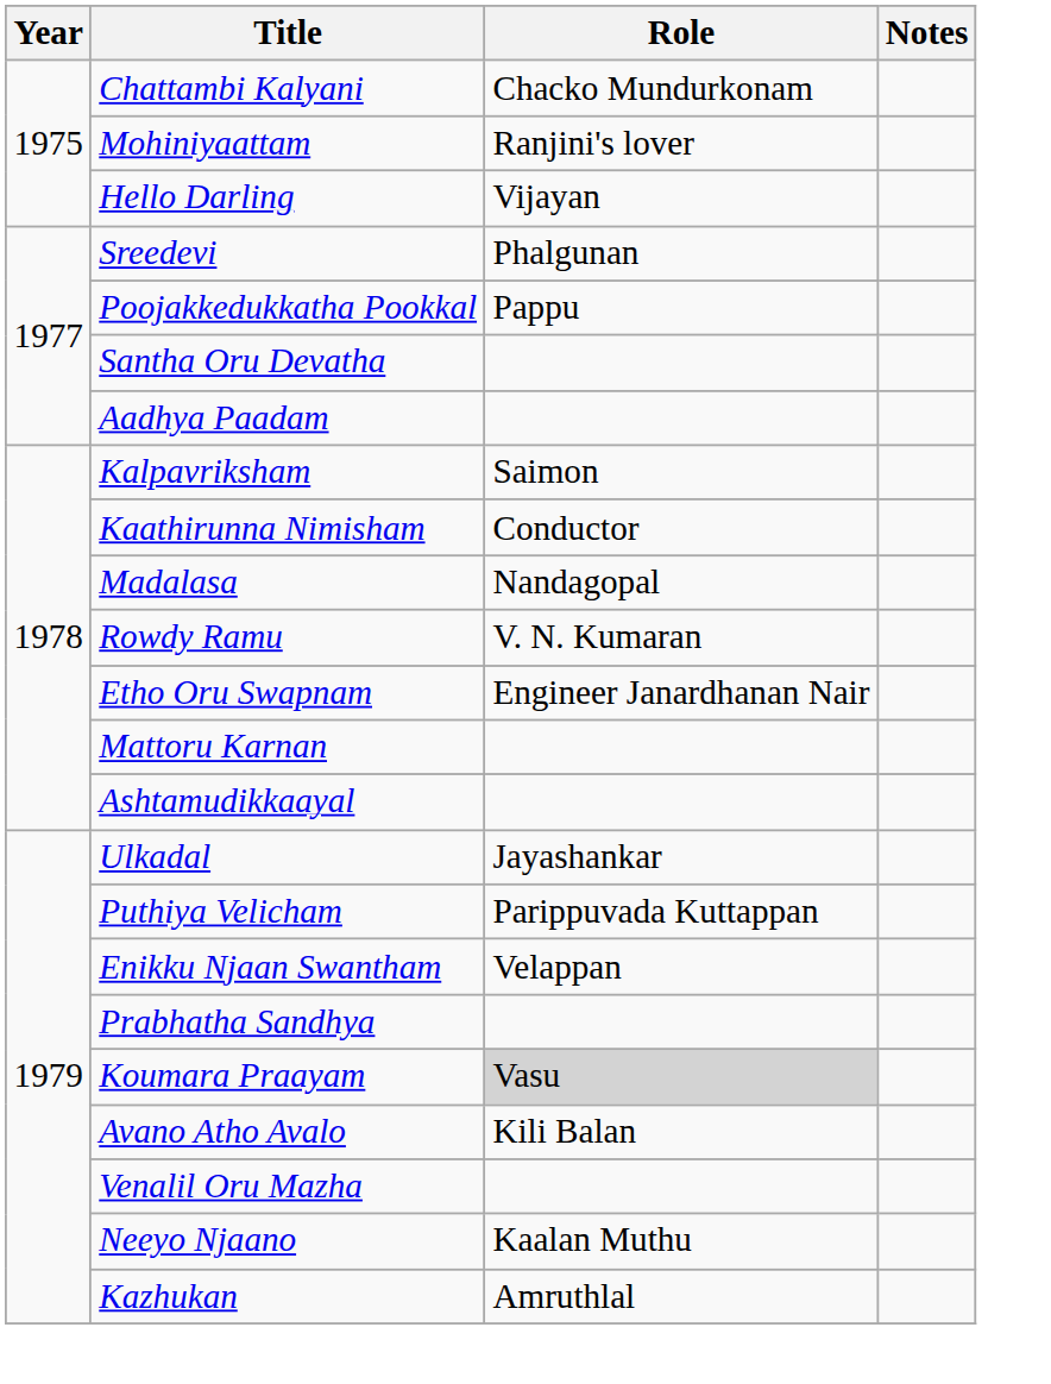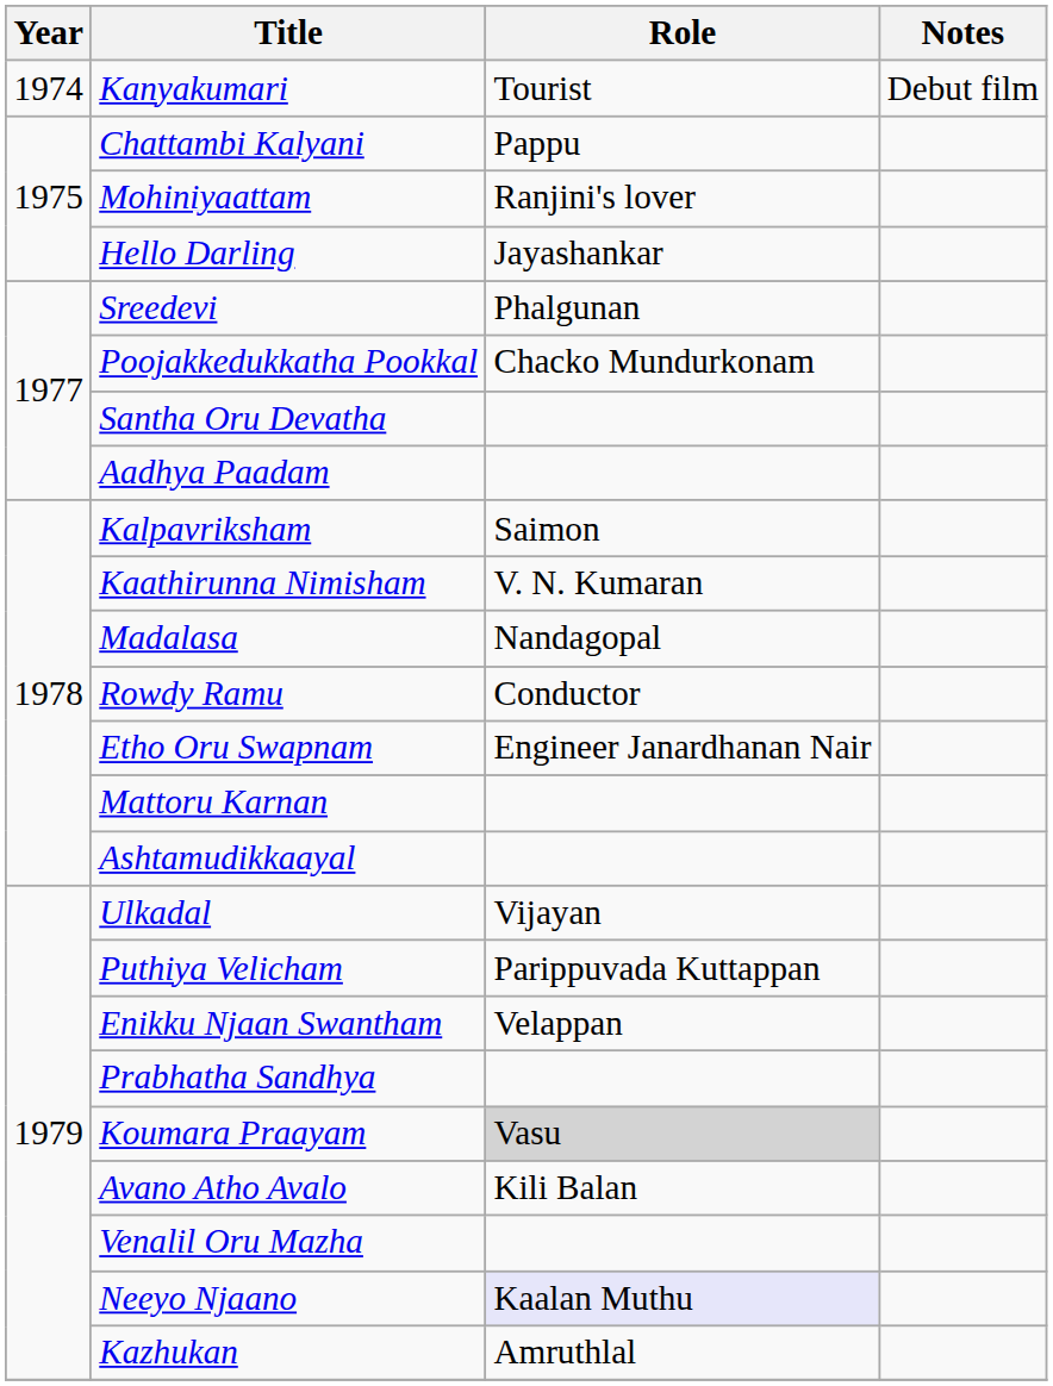 <table class="wikitable sortable">
 <tr>
 <th>Year</th>
 <th>Title</th>
 <th>Role</th>
 <th class="unsortable">Notes</th>
 </tr>
 <tr>
+<td>1974</td>
+<td><em><a href='#'>Kanyakumari</a></em></td>
+<td>Tourist</td>
+<td>Debut film</td>
+</tr>
+<tr>
 <td rowspan=3>1975</td>
 <td><em><a href='#'>Chattambi Kalyani</a></em></td>
-<td>Chacko Mundurkonam</td>
+<td>Pappu</td>
 <td></td>
 </tr>
 <tr>
 <td><em><a href='#'>Mohiniyaattam</a></em></td>
 <td>Ranjini's lover</td>
 <td></td>
 </tr>
 <tr>
 <td><em><a href='#'>Hello Darling</a></em></td>
-<td>Vijayan</td>
+<td>Jayashankar</td>
 <td></td>
 </tr>
 <tr>
 <td rowspan=4>1977</td>
 <td><em><a href='#'>Sreedevi</a></em></td>
 <td>Phalgunan</td>
 <td></td>
 </tr>
 <tr>
 <td><em> <a href='#'>Poojakkedukkatha Pookkal</a></em></td>
-<td>Pappu</td>
+<td>Chacko Mundurkonam</td>
 <td></td>
 </tr>
 <tr>
 <td><em><a href='#'>Santha Oru Devatha</a></em></td>
 <td></td>
 <td></td>
 </tr>
 <tr>
 <td><em><a href='#'>Aadhya Paadam</a></em></td>
 <td></td>
 <td></td>
 </tr>
 <tr>
 <td rowspan=7>1978</td>
 <td><em><a href='#'>Kalpavriksham</a></em></td>
 <td>Saimon</td>
 <td></td>
 </tr>
 <tr>
 <td><em><a href='#'>Kaathirunna Nimisham</a></em></td>
-<td>Conductor</td>
+<td>V. N. Kumaran</td>
 <td></td>
 </tr>
 <tr>
 <td><em><a href='#'>Madalasa</a></em></td>
 <td>Nandagopal</td>
 <td></td>
 </tr>
 <tr>
 <td><em><a href='#'>Rowdy Ramu</a></em></td>
-<td>V. N. Kumaran</td>
+<td>Conductor</td>
 <td></td>
 </tr>
 <tr>
 <td><em><a href='#'>Etho Oru Swapnam</a></em></td>
 <td>Engineer Janardhanan Nair</td>
 <td></td>
 </tr>
 <tr>
 <td><em><a href='#'>Mattoru Karnan</a></em></td>
 <td></td>
 <td></td>
 </tr>
 <tr>
 <td><em><a href='#'>Ashtamudikkaayal</a></em></td>
 <td></td>
 <td></td>
 </tr>
 <tr>
 <td rowspan=9>1979</td>
 <td><em><a href='#'>Ulkadal</a></em></td>
-<td>Jayashankar</td>
+<td>Vijayan</td>
 <td></td>
 </tr>
 <tr>
 <td><em><a href='#'>Puthiya Velicham</a></em></td>
 <td>Parippuvada Kuttappan</td>
 <td></td>
 </tr>
 <tr>
 <td><em><a href='#'>Enikku Njaan Swantham</a></em></td>
 <td>Velappan</td>
 <td></td>
 </tr>
 <tr>
 <td><em><a href='#'>Prabhatha Sandhya</a></em></td>
 <td></td>
 <td></td>
 </tr>
 <tr>
 <td><em><a href='#'>Koumara Praayam</a></em></td>
 <td style="background: lightgrey;">Vasu</td>
 <td></td>
 </tr>
 <tr>
 <td><em><a href='#'>Avano Atho Avalo</a></em></td>
 <td>Kili Balan</td>
 <td></td>
 </tr>
 <tr>
 <td><em><a href='#'>Venalil Oru Mazha</a></em></td>
 <td></td>
 <td></td>
 </tr>
 <tr>
 <td><em><a href='#'>Neeyo Njaano</a></em></td>
-<td>Kaalan Muthu</td>
+<td style="background: lavender;">Kaalan Muthu</td>
 <td></td>
 </tr>
 <tr>
 <td><em><a href='#'>Kazhukan</a></em></td>
 <td>Amruthlal</td>
 <td></td>
 </tr>
 <tr>
 </tr>
 </table>
